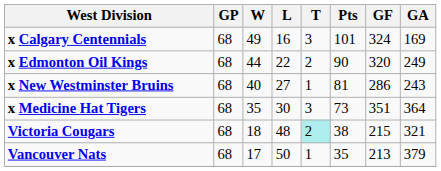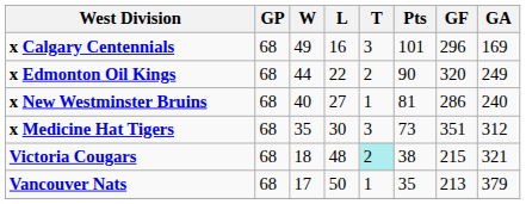 <table class="wikitable">
 <tr>
 <th width="45%">West Division</th>
 <th width="6.25%">GP</th>
 <th width="6.25%">W</th>
 <th width="6.25%">L</th>
 <th width="6.25%">T</th>
 <th width="7.5%">Pts</th>
 <th width="7.5%">GF</th>
 <th width="7.5%">GA</th>
 </tr>
 <tr>
 <td><strong>x <a href='#'>Calgary Centennials</a></strong></td>
 <td>68</td>
 <td>49</td>
 <td>16</td>
 <td>3</td>
 <td>101</td>
-<td>324</td>
+<td>296</td>
 <td>169</td>
 </tr>
 <tr>
 <td><strong>x <a href='#'>Edmonton Oil Kings</a></strong></td>
 <td>68</td>
 <td>44</td>
 <td>22</td>
 <td>2</td>
 <td>90</td>
 <td>320</td>
 <td>249</td>
 </tr>
 <tr>
 <td><strong>x <a href='#'>New Westminster Bruins</a></strong></td>
 <td>68</td>
 <td>40</td>
 <td>27</td>
 <td>1</td>
 <td>81</td>
 <td>286</td>
-<td>243</td>
+<td>240</td>
 </tr>
 <tr>
 <td><strong>x <a href='#'>Medicine Hat Tigers</a></strong></td>
 <td>68</td>
 <td>35</td>
 <td>30</td>
 <td>3</td>
 <td>73</td>
 <td>351</td>
-<td>364</td>
+<td>312</td>
 </tr>
 <tr>
 <td><strong><a href='#'>Victoria Cougars</a></strong></td>
 <td>68</td>
 <td>18</td>
 <td>48</td>
 <td style="background: paleturquoise;">2</td>
 <td>38</td>
 <td>215</td>
 <td>321</td>
 </tr>
 <tr>
 <td><strong><a href='#'>Vancouver Nats</a></strong></td>
 <td>68</td>
 <td>17</td>
 <td>50</td>
 <td>1</td>
 <td>35</td>
 <td>213</td>
 <td>379</td>
 </tr>
 <tr>
 </tr>
 </table>
